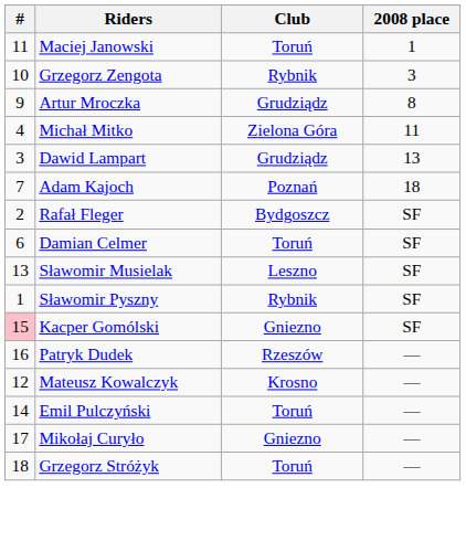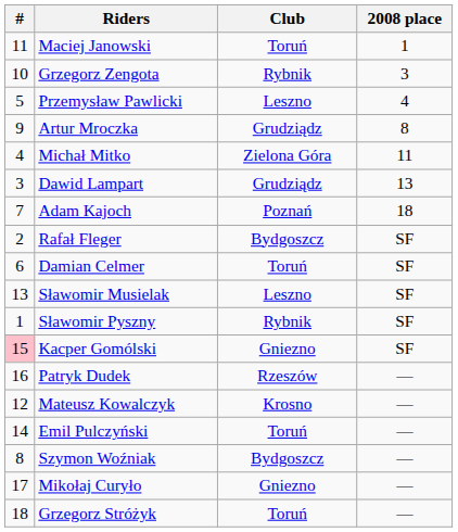 <table class="wikitable" style="text-align: center; font-size: 95%">
 <tr>
 <th width=20px>#</th>
 <th width=160>Riders</th>
 <th width=120>Club</th>
 <th width=80>2008 place</th>
 </tr>
 <tr>
 <td>11</td>
 <td align=left><a href='#'>Maciej Janowski</a></td>
 <td><a href='#'>Toruń</a></td>
 <td>1</td>
 </tr>
 <tr>
 <td>10</td>
 <td align=left><a href='#'>Grzegorz Zengota</a></td>
 <td><a href='#'>Rybnik</a></td>
 <td>3</td>
+</tr>
+<tr>
+<td>5</td>
+<td align=left><a href='#'>Przemysław Pawlicki</a></td>
+<td><a href='#'>Leszno</a></td>
+<td>4</td>
 </tr>
 <tr>
 <td>9</td>
 <td align=left><a href='#'>Artur Mroczka</a></td>
 <td><a href='#'>Grudziądz</a></td>
 <td>8</td>
 </tr>
 <tr>
 <td>4</td>
 <td align=left><a href='#'>Michał Mitko</a></td>
 <td><a href='#'>Zielona Góra</a></td>
 <td>11</td>
 </tr>
 <tr>
 <td>3</td>
 <td align=left><a href='#'>Dawid Lampart</a></td>
 <td><a href='#'>Grudziądz</a></td>
 <td>13</td>
 </tr>
 <tr>
 <td>7</td>
 <td align=left><a href='#'>Adam Kajoch</a></td>
 <td><a href='#'>Poznań</a></td>
 <td>18</td>
 </tr>
 <tr>
 <td>2</td>
 <td align=left><a href='#'>Rafał Fleger</a></td>
 <td><a href='#'>Bydgoszcz</a></td>
 <td>SF</td>
 </tr>
 <tr>
 <td>6</td>
 <td align=left><a href='#'>Damian Celmer</a></td>
 <td><a href='#'>Toruń</a></td>
 <td>SF</td>
 </tr>
 <tr>
 <td>13</td>
 <td align=left><a href='#'>Sławomir Musielak</a></td>
 <td><a href='#'>Leszno</a></td>
 <td>SF</td>
 </tr>
 <tr>
 <td>1</td>
 <td align=left><a href='#'>Sławomir Pyszny</a></td>
 <td><a href='#'>Rybnik</a></td>
 <td>SF</td>
 </tr>
 <tr>
 <td style="background: pink;">15</td>
 <td align=left><a href='#'>Kacper Gomólski</a></td>
 <td><a href='#'>Gniezno</a></td>
 <td>SF</td>
 </tr>
 <tr>
 <td>16</td>
 <td align=left><a href='#'>Patryk Dudek</a></td>
 <td><a href='#'>Rzeszów</a></td>
 <td>—</td>
 </tr>
 <tr>
 <td>12</td>
 <td align=left><a href='#'>Mateusz Kowalczyk</a></td>
 <td><a href='#'>Krosno</a></td>
 <td>—</td>
 </tr>
 <tr>
 <td>14</td>
 <td align=left><a href='#'>Emil Pulczyński</a></td>
 <td><a href='#'>Toruń</a></td>
 <td>—</td>
 </tr>
 <tr>
+<td>8</td>
+<td align=left><a href='#'>Szymon Woźniak</a></td>
+<td><a href='#'>Bydgoszcz</a></td>
+<td>—</td>
+</tr>
+<tr>
 <td>17</td>
 <td align=left><a href='#'>Mikołaj Curyło</a></td>
 <td><a href='#'>Gniezno</a></td>
 <td>—</td>
 </tr>
 <tr>
 <td>18</td>
 <td align=left><a href='#'>Grzegorz Stróżyk</a></td>
 <td><a href='#'>Toruń</a></td>
 <td>—</td>
 </tr>
 </table>
